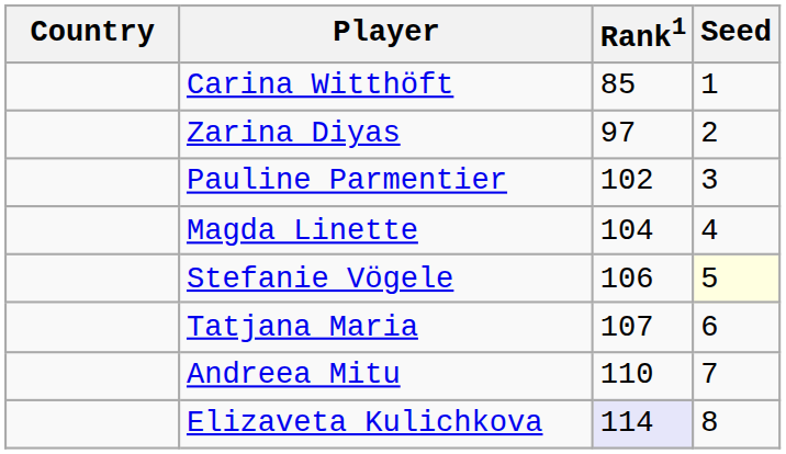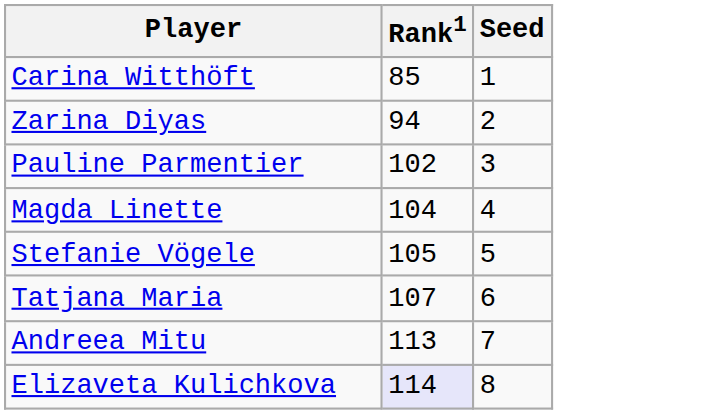 <table class="sortable wikitable">
 <tr>
-<th width="70">Country</th>
 <th width="175">Player</th>
 <th>Rank<sup>1</sup></th>
 <th>Seed</th>
 </tr>
 <tr>
-<td></td>
 <td><a href='#'>Carina Witthöft</a></td>
 <td>85</td>
 <td>1</td>
 </tr>
 <tr>
-<td></td>
 <td><a href='#'>Zarina Diyas</a></td>
-<td>97</td>
+<td>94</td>
 <td>2</td>
 </tr>
 <tr>
-<td></td>
 <td><a href='#'>Pauline Parmentier</a></td>
 <td>102</td>
 <td>3</td>
 </tr>
 <tr>
-<td></td>
 <td><a href='#'>Magda Linette</a></td>
 <td>104</td>
 <td>4</td>
 </tr>
 <tr>
-<td></td>
 <td><a href='#'>Stefanie Vögele</a></td>
-<td>106</td>
-<td style="background: lightyellow;">5</td>
+<td>105</td>
+<td>5</td>
 </tr>
 <tr>
-<td></td>
 <td><a href='#'>Tatjana Maria</a></td>
 <td>107</td>
 <td>6</td>
 </tr>
 <tr>
-<td></td>
 <td><a href='#'>Andreea Mitu</a></td>
-<td>110</td>
+<td>113</td>
 <td>7</td>
 </tr>
 <tr>
-<td></td>
 <td><a href='#'>Elizaveta Kulichkova</a></td>
 <td style="background: lavender;">114</td>
 <td>8</td>
 </tr>
 </table>
